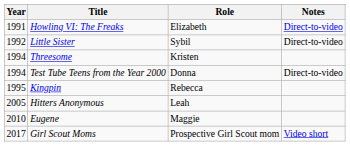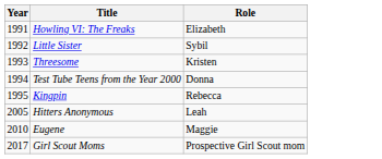 <table class="wikitable sortable">
 <tr>
 <th>Year</th>
 <th>Title</th>
 <th>Role</th>
-<th>Notes</th>
 </tr>
 <tr>
 <td>1991</td>
 <td><em><a href='#'>Howling VI: The Freaks</a></em></td>
 <td>Elizabeth</td>
-<td><a href='#'>Direct-to-video</a></td>
 </tr>
 <tr>
 <td>1992</td>
 <td><a href='#'><em>Little Sister</em></a></td>
 <td>Sybil</td>
-<td>Direct-to-video</td>
 </tr>
 <tr>
-<td>1994</td>
+<td>1993</td>
 <td><a href='#'><em>Threesome</em></a></td>
 <td>Kristen</td>
-<td></td>
 </tr>
 <tr>
 <td>1994</td>
 <td><em>Test Tube Teens from the Year 2000</em></td>
 <td>Donna</td>
-<td>Direct-to-video</td>
 </tr>
 <tr>
 <td>1995</td>
 <td><a href='#'><em>Kingpin</em></a></td>
 <td>Rebecca</td>
-<td></td>
 </tr>
 <tr>
 <td>2005</td>
 <td><em>Hitters Anonymous</em></td>
 <td>Leah</td>
-<td></td>
 </tr>
 <tr>
 <td>2010</td>
 <td><em>Eugene</em></td>
 <td>Maggie</td>
-<td></td>
 </tr>
 <tr>
 <td>2017</td>
 <td><em>Girl Scout Moms</em></td>
 <td>Prospective Girl Scout mom</td>
-<td><a href='#'>Video short</a></td>
 </tr>
 </table>
